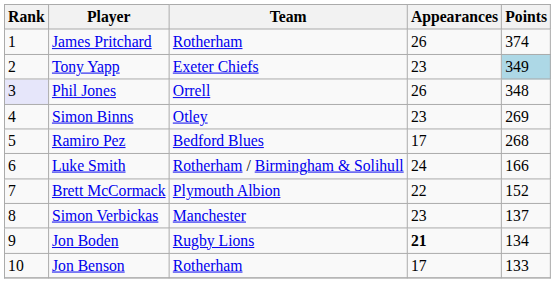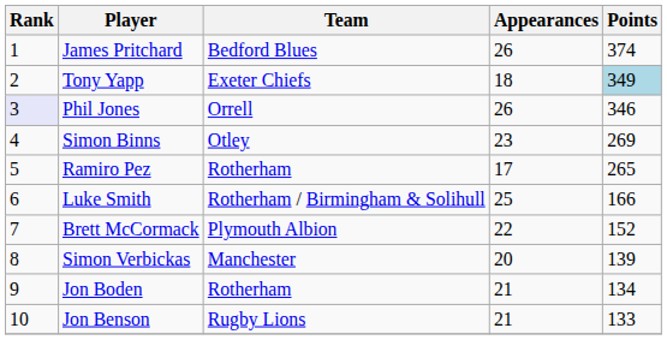 <table class="wikitable">
 <tr>
 <th>Rank</th>
 <th>Player</th>
 <th>Team</th>
 <th>Appearances</th>
 <th>Points</th>
 </tr>
 <tr>
 <td>1</td>
 <td> <a href='#'>James Pritchard</a></td>
-<td><a href='#'>Rotherham</a></td>
+<td><a href='#'>Bedford Blues</a></td>
 <td>26</td>
 <td>374</td>
 </tr>
 <tr>
 <td>2</td>
 <td> <a href='#'>Tony Yapp</a></td>
 <td><a href='#'>Exeter Chiefs</a></td>
-<td>23</td>
+<td>18</td>
 <td style="background: lightblue;">349</td>
 </tr>
 <tr>
 <td style="background: lavender;">3</td>
 <td> <a href='#'>Phil Jones</a></td>
 <td><a href='#'>Orrell</a></td>
 <td>26</td>
-<td>348</td>
+<td>346</td>
 </tr>
 <tr>
 <td>4</td>
 <td> <a href='#'>Simon Binns</a></td>
 <td><a href='#'>Otley</a></td>
 <td>23</td>
 <td>269</td>
 </tr>
 <tr>
 <td>5</td>
 <td> <a href='#'>Ramiro Pez</a></td>
-<td><a href='#'>Bedford Blues</a></td>
+<td><a href='#'>Rotherham</a></td>
 <td>17</td>
-<td>268</td>
+<td>265</td>
 </tr>
 <tr>
 <td>6</td>
 <td> <a href='#'>Luke Smith</a></td>
 <td><a href='#'>Rotherham</a> / <a href='#'>Birmingham & Solihull</a></td>
-<td>24</td>
+<td>25</td>
 <td>166</td>
 </tr>
 <tr>
 <td>7</td>
 <td> <a href='#'>Brett McCormack</a></td>
 <td><a href='#'>Plymouth Albion</a></td>
 <td>22</td>
 <td>152</td>
 </tr>
 <tr>
 <td>8</td>
 <td> <a href='#'>Simon Verbickas</a></td>
 <td><a href='#'>Manchester</a></td>
-<td>23</td>
-<td>137</td>
+<td>20</td>
+<td>139</td>
 </tr>
 <tr>
 <td>9</td>
 <td> <a href='#'>Jon Boden</a></td>
-<td><a href='#'>Rugby Lions</a></td>
-<td><strong>21</strong></td>
+<td><a href='#'>Rotherham</a></td>
+<td>21</td>
 <td>134</td>
 </tr>
 <tr>
 <td>10</td>
 <td> <a href='#'>Jon Benson</a></td>
-<td><a href='#'>Rotherham</a></td>
-<td>17</td>
+<td><a href='#'>Rugby Lions</a></td>
+<td>21</td>
 <td>133</td>
 </tr>
 <tr>
 </tr>
 </table>
